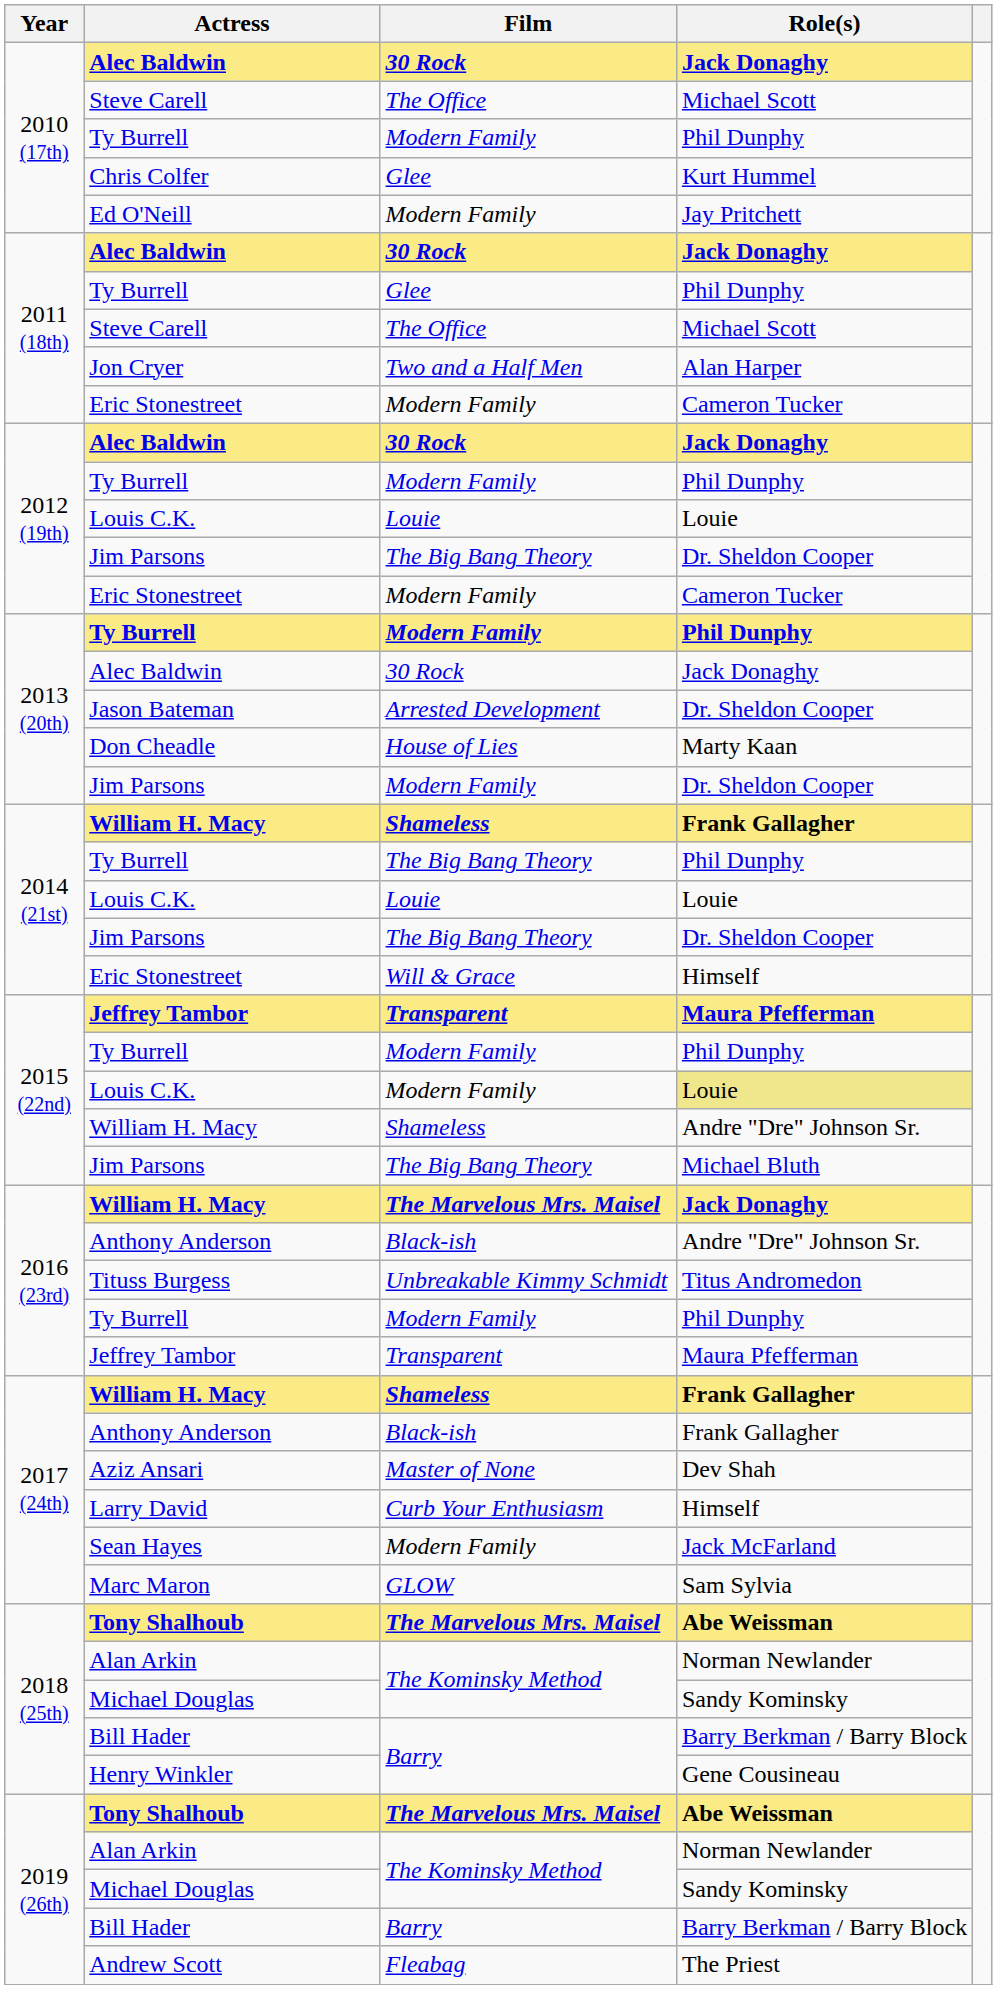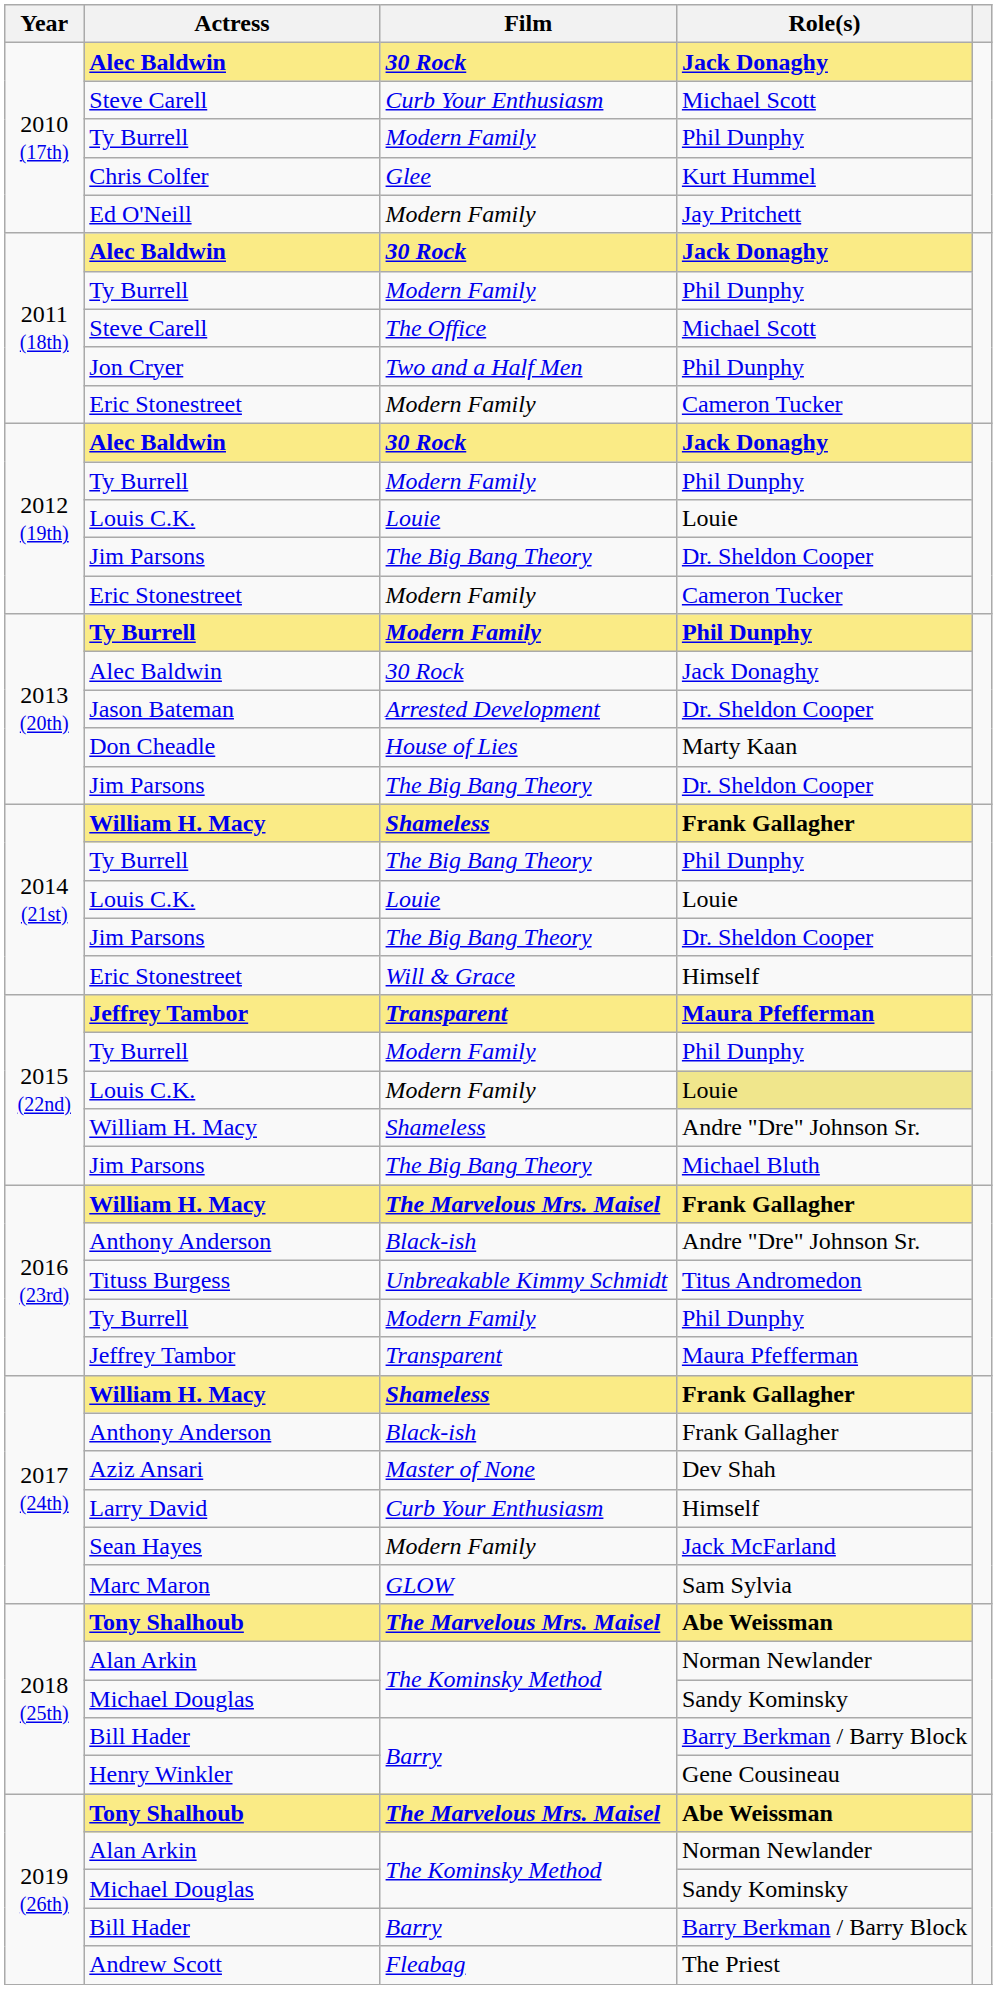 <table class="wikitable sortable" style="text-align:left;">
 <tr>
 <th scope="col" style="width:8%;">Year</th>
 <th scope="col" style="width:30%;">Actress</th>
 <th scope="col" style="width:30%;">Film</th>
 <th scope="col" style="width:30%;">Role(s)</th>
 <th class=unsortable><strong></strong></th>
 </tr>
 <tr>
 <td rowspan="5" align="center">2010<br><small><a href='#'>(17th)</a> </small></td>
 <td style="background:#FAEB86;"><strong><a href='#'>Alec Baldwin</a></strong></td>
 <td style="background:#FAEB86;"><strong><em><a href='#'>30 Rock</a></em></strong></td>
 <td style="background:#FAEB86;"><strong><a href='#'>Jack Donaghy</a></strong></td>
 <td rowspan=5></td>
 </tr>
 <tr>
 <td><a href='#'>Steve Carell</a></td>
-<td><em><a href='#'>The Office</a></em></td>
+<td><em><a href='#'>Curb Your Enthusiasm</a></em></td>
 <td><a href='#'>Michael Scott</a></td>
 </tr>
 <tr>
 <td><a href='#'>Ty Burrell</a></td>
 <td><em><a href='#'>Modern Family</a></em></td>
 <td><a href='#'>Phil Dunphy</a></td>
 </tr>
 <tr>
 <td><a href='#'>Chris Colfer</a></td>
 <td><em><a href='#'>Glee</a></em></td>
 <td><a href='#'>Kurt Hummel</a></td>
 </tr>
 <tr>
 <td><a href='#'>Ed O'Neill</a></td>
 <td><em>Modern Family</em></td>
 <td><a href='#'>Jay Pritchett</a></td>
 </tr>
 <tr>
 <td rowspan="5" align="center">2011<br><small><a href='#'>(18th)</a> </small></td>
 <td style="background:#FAEB86;"><strong><a href='#'>Alec Baldwin</a></strong></td>
 <td style="background:#FAEB86;"><strong><em><a href='#'>30 Rock</a></em></strong></td>
 <td style="background:#FAEB86;"><strong><a href='#'>Jack Donaghy</a></strong></td>
 <td rowspan=5></td>
 </tr>
 <tr>
 <td><a href='#'>Ty Burrell</a></td>
-<td><em><a href='#'>Glee</a></em></td>
+<td><em><a href='#'>Modern Family</a></em></td>
 <td><a href='#'>Phil Dunphy</a></td>
 </tr>
 <tr>
 <td><a href='#'>Steve Carell</a></td>
 <td><em><a href='#'>The Office</a></em></td>
 <td><a href='#'>Michael Scott</a></td>
 </tr>
 <tr>
 <td><a href='#'>Jon Cryer</a></td>
 <td><em><a href='#'>Two and a Half Men</a></em></td>
-<td><a href='#'>Alan Harper</a></td>
+<td><a href='#'>Phil Dunphy</a></td>
 </tr>
 <tr>
 <td><a href='#'>Eric Stonestreet</a></td>
 <td><em>Modern Family</em></td>
 <td><a href='#'>Cameron Tucker</a></td>
 </tr>
 <tr>
 <td rowspan="5" align="center">2012<br><small><a href='#'>(19th)</a> </small></td>
 <td style="background:#FAEB86;"><strong><a href='#'>Alec Baldwin</a></strong></td>
 <td style="background:#FAEB86;"><strong><em><a href='#'>30 Rock</a></em></strong></td>
 <td style="background:#FAEB86;"><strong><a href='#'>Jack Donaghy</a></strong></td>
 <td rowspan=5></td>
 </tr>
 <tr>
 <td><a href='#'>Ty Burrell</a></td>
 <td><em><a href='#'>Modern Family</a></em></td>
 <td><a href='#'>Phil Dunphy</a></td>
 </tr>
 <tr>
 <td><a href='#'>Louis C.K.</a></td>
 <td><em><a href='#'>Louie</a></em></td>
 <td>Louie</td>
 </tr>
 <tr>
 <td><a href='#'>Jim Parsons</a></td>
 <td><em><a href='#'>The Big Bang Theory</a></em></td>
 <td><a href='#'>Dr. Sheldon Cooper</a></td>
 </tr>
 <tr>
 <td><a href='#'>Eric Stonestreet</a></td>
 <td><em>Modern Family</em></td>
 <td><a href='#'>Cameron Tucker</a></td>
 </tr>
 <tr>
 <td rowspan="5" align="center">2013<br><small><a href='#'>(20th)</a> </small></td>
 <td style="background:#FAEB86;"><strong><a href='#'>Ty Burrell</a></strong></td>
 <td style="background:#FAEB86;"><strong><em><a href='#'>Modern Family</a></em></strong></td>
 <td style="background:#FAEB86;"><strong><a href='#'>Phil Dunphy</a></strong></td>
 <td rowspan=5></td>
 </tr>
 <tr>
 <td><a href='#'>Alec Baldwin</a></td>
 <td><em><a href='#'>30 Rock</a></em></td>
 <td><a href='#'>Jack Donaghy</a></td>
 </tr>
 <tr>
 <td><a href='#'>Jason Bateman</a></td>
 <td><em><a href='#'>Arrested Development</a></em></td>
 <td><a href='#'>Dr. Sheldon Cooper</a></td>
 </tr>
 <tr>
 <td><a href='#'>Don Cheadle</a></td>
 <td><em><a href='#'>House of Lies</a></em></td>
 <td>Marty Kaan</td>
 </tr>
 <tr>
 <td><a href='#'>Jim Parsons</a></td>
-<td><em><a href='#'>Modern Family</a></em></td>
+<td><em><a href='#'>The Big Bang Theory</a></em></td>
 <td><a href='#'>Dr. Sheldon Cooper</a></td>
 </tr>
 <tr>
 <td rowspan="5" align="center">2014<br><small><a href='#'>(21st)</a> </small></td>
 <td style="background:#FAEB86;"><strong><a href='#'>William H. Macy</a></strong></td>
 <td style="background:#FAEB86;"><strong><em><a href='#'>Shameless</a></em></strong></td>
 <td style="background:#FAEB86;"><strong>Frank Gallagher</strong></td>
 <td rowspan=5></td>
 </tr>
 <tr>
 <td><a href='#'>Ty Burrell</a></td>
 <td><em><a href='#'>The Big Bang Theory</a></em></td>
 <td><a href='#'>Phil Dunphy</a></td>
 </tr>
 <tr>
 <td><a href='#'>Louis C.K.</a></td>
 <td><em><a href='#'>Louie</a></em></td>
 <td>Louie</td>
 </tr>
 <tr>
 <td><a href='#'>Jim Parsons</a></td>
 <td><em><a href='#'>The Big Bang Theory</a></em></td>
 <td><a href='#'>Dr. Sheldon Cooper</a></td>
 </tr>
 <tr>
 <td><a href='#'>Eric Stonestreet</a></td>
 <td><em><a href='#'>Will & Grace</a></em></td>
 <td>Himself</td>
 </tr>
 <tr>
 <td rowspan="5" align="center">2015<br><small><a href='#'>(22nd)</a> </small></td>
 <td style="background:#FAEB86;"><strong><a href='#'>Jeffrey Tambor</a></strong></td>
 <td style="background:#FAEB86;"><strong><em><a href='#'>Transparent</a></em></strong></td>
 <td style="background:#FAEB86;"><strong><a href='#'>Maura Pfefferman</a></strong></td>
 <td rowspan=5></td>
 </tr>
 <tr>
 <td><a href='#'>Ty Burrell</a></td>
 <td><em><a href='#'>Modern Family</a></em></td>
 <td><a href='#'>Phil Dunphy</a></td>
 </tr>
 <tr>
 <td><a href='#'>Louis C.K.</a></td>
 <td><em>Modern Family</em></td>
 <td style="background: khaki;">Louie</td>
 </tr>
 <tr>
 <td><a href='#'>William H. Macy</a></td>
 <td><em><a href='#'>Shameless</a></em></td>
 <td>Andre "Dre" Johnson Sr.</td>
 </tr>
 <tr>
 <td><a href='#'>Jim Parsons</a></td>
 <td><em><a href='#'>The Big Bang Theory</a></em></td>
 <td><a href='#'>Michael Bluth</a></td>
 </tr>
 <tr>
 <td rowspan="5" align="center">2016<br><small><a href='#'>(23rd)</a> </small></td>
 <td style="background:#FAEB86;"><strong><a href='#'>William H. Macy</a></strong></td>
 <td style="background:#FAEB86;"><strong><em><a href='#'>The Marvelous Mrs. Maisel</a></em></strong></td>
-<td style="background:#FAEB86;"><strong><a href='#'>Jack Donaghy</a></strong></td>
+<td style="background:#FAEB86;"><strong>Frank Gallagher</strong></td>
 <td rowspan=5></td>
 </tr>
 <tr>
 <td><a href='#'>Anthony Anderson</a></td>
 <td><em><a href='#'>Black-ish</a></em></td>
 <td>Andre "Dre" Johnson Sr.</td>
 </tr>
 <tr>
 <td><a href='#'>Tituss Burgess</a></td>
 <td><em><a href='#'>Unbreakable Kimmy Schmidt</a></em></td>
 <td><a href='#'>Titus Andromedon</a></td>
 </tr>
 <tr>
 <td><a href='#'>Ty Burrell</a></td>
 <td><em><a href='#'>Modern Family</a></em></td>
 <td><a href='#'>Phil Dunphy</a></td>
 </tr>
 <tr>
 <td><a href='#'>Jeffrey Tambor</a></td>
 <td><em><a href='#'>Transparent</a></em></td>
 <td><a href='#'>Maura Pfefferman</a></td>
 </tr>
 <tr>
 <td rowspan="6" align="center">2017<br><small><a href='#'>(24th)</a> </small></td>
 <td style="background:#FAEB86;"><strong><a href='#'>William H. Macy</a></strong></td>
 <td style="background:#FAEB86;"><strong><em><a href='#'>Shameless</a></em></strong></td>
 <td style="background:#FAEB86;"><strong>Frank Gallagher</strong></td>
 <td rowspan=6></td>
 </tr>
 <tr>
 <td><a href='#'>Anthony Anderson</a></td>
 <td><em><a href='#'>Black-ish</a></em></td>
 <td>Frank Gallagher</td>
 </tr>
 <tr>
 <td><a href='#'>Aziz Ansari</a></td>
 <td><em><a href='#'>Master of None</a></em></td>
 <td>Dev Shah</td>
 </tr>
 <tr>
 <td><a href='#'>Larry David</a></td>
 <td><em><a href='#'>Curb Your Enthusiasm</a></em></td>
 <td>Himself</td>
 </tr>
 <tr>
 <td><a href='#'>Sean Hayes</a></td>
 <td><em>Modern Family</em></td>
 <td><a href='#'>Jack McFarland</a></td>
 </tr>
 <tr>
 <td><a href='#'>Marc Maron</a></td>
 <td><em><a href='#'>GLOW</a></em></td>
 <td>Sam Sylvia</td>
 </tr>
 <tr>
 <td rowspan="5" align="center">2018<br><small><a href='#'>(25th)</a> </small></td>
 <td style="background:#FAEB86;"><strong><a href='#'>Tony Shalhoub</a></strong></td>
 <td style="background:#FAEB86;"><strong><em><a href='#'>The Marvelous Mrs. Maisel</a></em></strong></td>
 <td style="background:#FAEB86;"><strong>Abe Weissman</strong></td>
 <td rowspan=5></td>
 </tr>
 <tr>
 <td><a href='#'>Alan Arkin</a></td>
 <td rowspan="2"><em><a href='#'>The Kominsky Method</a></em></td>
 <td>Norman Newlander</td>
 </tr>
 <tr>
 <td><a href='#'>Michael Douglas</a></td>
 <td>Sandy Kominsky</td>
 </tr>
 <tr>
 <td><a href='#'>Bill Hader</a></td>
 <td rowspan="2"><em><a href='#'>Barry</a></em></td>
 <td><a href='#'>Barry Berkman</a> / Barry Block</td>
 </tr>
 <tr>
 <td><a href='#'>Henry Winkler</a></td>
 <td>Gene Cousineau</td>
 </tr>
 <tr>
 <td rowspan="5" align="center">2019<br><small><a href='#'>(26th)</a> </small></td>
 <td style="background:#FAEB86;"><strong><a href='#'>Tony Shalhoub</a></strong></td>
 <td style="background:#FAEB86;"><strong><em><a href='#'>The Marvelous Mrs. Maisel</a></em></strong></td>
 <td style="background:#FAEB86;"><strong>Abe Weissman</strong></td>
 <td rowspan=5></td>
 </tr>
 <tr>
 <td><a href='#'>Alan Arkin</a></td>
 <td rowspan="2"><em><a href='#'>The Kominsky Method</a></em></td>
 <td>Norman Newlander</td>
 </tr>
 <tr>
 <td><a href='#'>Michael Douglas</a></td>
 <td>Sandy Kominsky</td>
 </tr>
 <tr>
 <td><a href='#'>Bill Hader</a></td>
 <td><em><a href='#'>Barry</a></em></td>
 <td><a href='#'>Barry Berkman</a> / Barry Block</td>
 </tr>
 <tr>
 <td><a href='#'>Andrew Scott</a></td>
 <td><em><a href='#'>Fleabag</a></em></td>
 <td>The Priest</td>
 </tr>
 <tr>
 </tr>
 </table>
